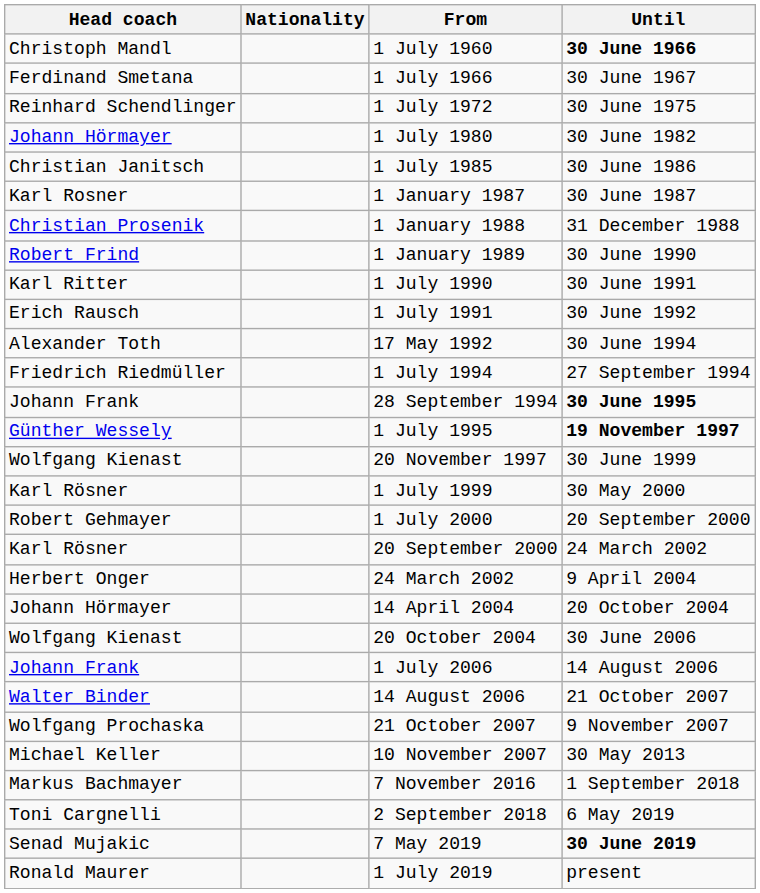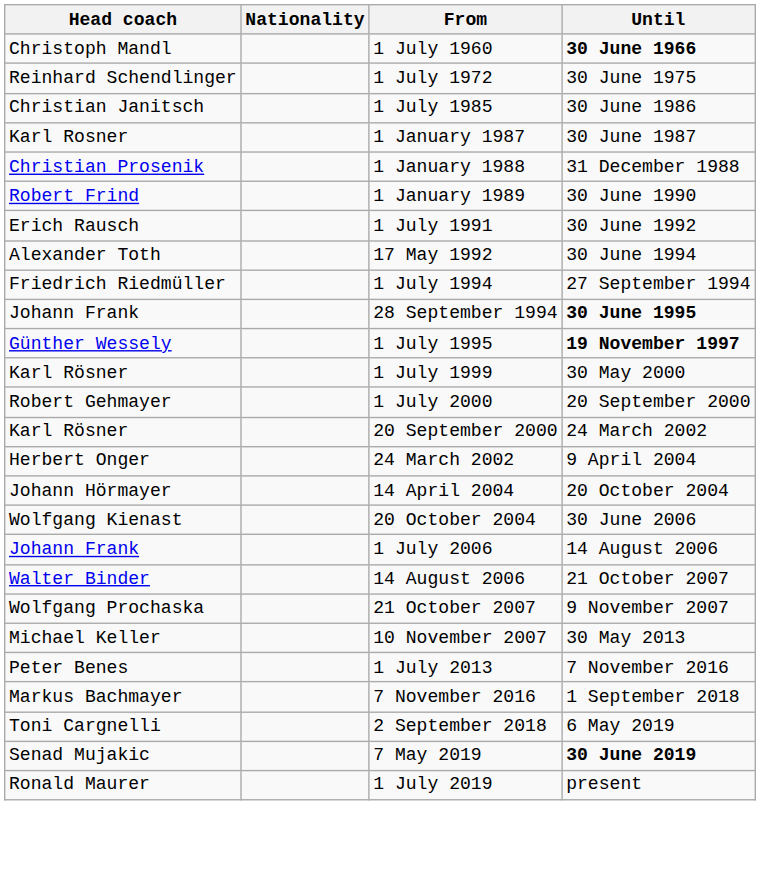 <table class="wikitable sortable" style="text-align: center;">
 <tr>
 <th>Head coach</th>
 <th>Nationality</th>
 <th>From</th>
 <th>Until</th>
 </tr>
 <tr>
 <td align=left>Christoph Mandl</td>
 <td align=left></td>
 <td align=left>1 July 1960</td>
 <td align=left><strong>30 June 1966</strong></td>
 </tr>
 <tr>
-<td align=left>Ferdinand Smetana</td>
-<td align=left></td>
-<td align=left>1 July 1966</td>
-<td align=left>30 June 1967</td>
-</tr>
-<tr>
 <td align=left>Reinhard Schendlinger</td>
 <td align=left></td>
 <td align=left>1 July 1972</td>
 <td align=left>30 June 1975</td>
-</tr>
-<tr>
-<td align=left><a href='#'>Johann Hörmayer</a></td>
-<td align=left></td>
-<td align=left>1 July 1980</td>
-<td align=left>30 June 1982</td>
 </tr>
 <tr>
 <td align=left>Christian Janitsch</td>
 <td align=left></td>
 <td align=left>1 July 1985</td>
 <td align=left>30 June 1986</td>
 </tr>
 <tr>
 <td align=left>Karl Rosner</td>
 <td align=left></td>
 <td align=left>1 January 1987</td>
 <td align=left>30 June 1987</td>
 </tr>
 <tr>
 <td align=left><a href='#'>Christian Prosenik</a></td>
 <td align=left></td>
 <td align=left>1 January 1988</td>
 <td align=left>31 December 1988</td>
 </tr>
 <tr>
 <td align=left><a href='#'>Robert Frind</a></td>
 <td align=left></td>
 <td align=left>1 January 1989</td>
 <td align=left>30 June 1990</td>
-</tr>
-<tr>
-<td align=left>Karl Ritter</td>
-<td align=left></td>
-<td align=left>1 July 1990</td>
-<td align=left>30 June 1991</td>
 </tr>
 <tr>
 <td align=left>Erich Rausch</td>
 <td align=left></td>
 <td align=left>1 July 1991</td>
 <td align=left>30 June 1992</td>
 </tr>
 <tr>
 <td align=left>Alexander Toth</td>
 <td align=left></td>
 <td align=left>17 May 1992</td>
 <td align=left>30 June 1994</td>
 </tr>
 <tr>
 <td align=left>Friedrich Riedmüller</td>
 <td align=left></td>
 <td align=left>1 July 1994</td>
 <td align=left>27 September 1994</td>
 </tr>
 <tr>
 <td align=left>Johann Frank</td>
 <td align=left></td>
 <td align=left>28 September 1994</td>
 <td align=left><strong>30 June 1995</strong></td>
 </tr>
 <tr>
 <td align=left><a href='#'>Günther Wessely</a></td>
 <td align=left></td>
 <td align=left>1 July 1995</td>
 <td align=left><strong>19 November 1997</strong></td>
-</tr>
-<tr>
-<td align=left>Wolfgang Kienast</td>
-<td align=left></td>
-<td align=left>20 November 1997</td>
-<td align=left>30 June 1999</td>
 </tr>
 <tr>
 <td align=left>Karl Rösner</td>
 <td align=left></td>
 <td align=left>1 July 1999</td>
 <td align=left>30 May 2000</td>
 </tr>
 <tr>
 <td align=left>Robert Gehmayer</td>
 <td align=left></td>
 <td align=left>1 July 2000</td>
 <td align=left>20 September 2000</td>
 </tr>
 <tr>
 <td align=left>Karl Rösner</td>
 <td align=left></td>
 <td align=left>20 September 2000</td>
 <td align=left>24 March 2002</td>
 </tr>
 <tr>
 <td align=left>Herbert Onger</td>
 <td align=left></td>
 <td align=left>24 March 2002</td>
 <td align=left>9 April 2004</td>
 </tr>
 <tr>
 <td align=left>Johann Hörmayer</td>
 <td align=left></td>
 <td align=left>14 April 2004</td>
 <td align=left>20 October 2004</td>
 </tr>
 <tr>
 <td align=left>Wolfgang Kienast</td>
 <td align=left></td>
 <td align=left>20 October 2004</td>
 <td align=left>30 June 2006</td>
 </tr>
 <tr>
 <td align=left><a href='#'>Johann Frank</a></td>
 <td align=left></td>
 <td align=left>1 July 2006</td>
 <td align=left>14 August 2006</td>
 </tr>
 <tr>
 <td align=left><a href='#'>Walter Binder</a></td>
 <td align=left></td>
 <td align=left>14 August 2006</td>
 <td align=left>21 October 2007</td>
 </tr>
 <tr>
 <td align=left>Wolfgang Prochaska</td>
 <td align=left></td>
 <td align=left>21 October 2007</td>
 <td align=left>9 November 2007</td>
 </tr>
 <tr>
 <td align=left>Michael Keller</td>
 <td align=left></td>
 <td align=left>10 November 2007</td>
 <td align=left>30 May 2013</td>
 </tr>
 <tr>
+<td align=left>Peter Benes</td>
+<td align=left></td>
+<td align=left>1 July 2013</td>
+<td align=left>7 November 2016</td>
+</tr>
+<tr>
 <td align=left>Markus Bachmayer</td>
 <td align=left></td>
 <td align=left>7 November 2016</td>
 <td align=left>1 September 2018</td>
 </tr>
 <tr>
 <td align=left>Toni Cargnelli</td>
 <td align=left></td>
 <td align=left>2 September 2018</td>
 <td align=left>6 May 2019</td>
 </tr>
 <tr>
 <td align=left>Senad Mujakic</td>
 <td align=left></td>
 <td align=left>7 May 2019</td>
 <td align=left><strong>30 June 2019</strong></td>
 </tr>
 <tr>
 <td align=left>Ronald Maurer</td>
 <td align=left></td>
 <td align=left>1 July 2019</td>
 <td align=left>present</td>
 </tr>
 </table>
